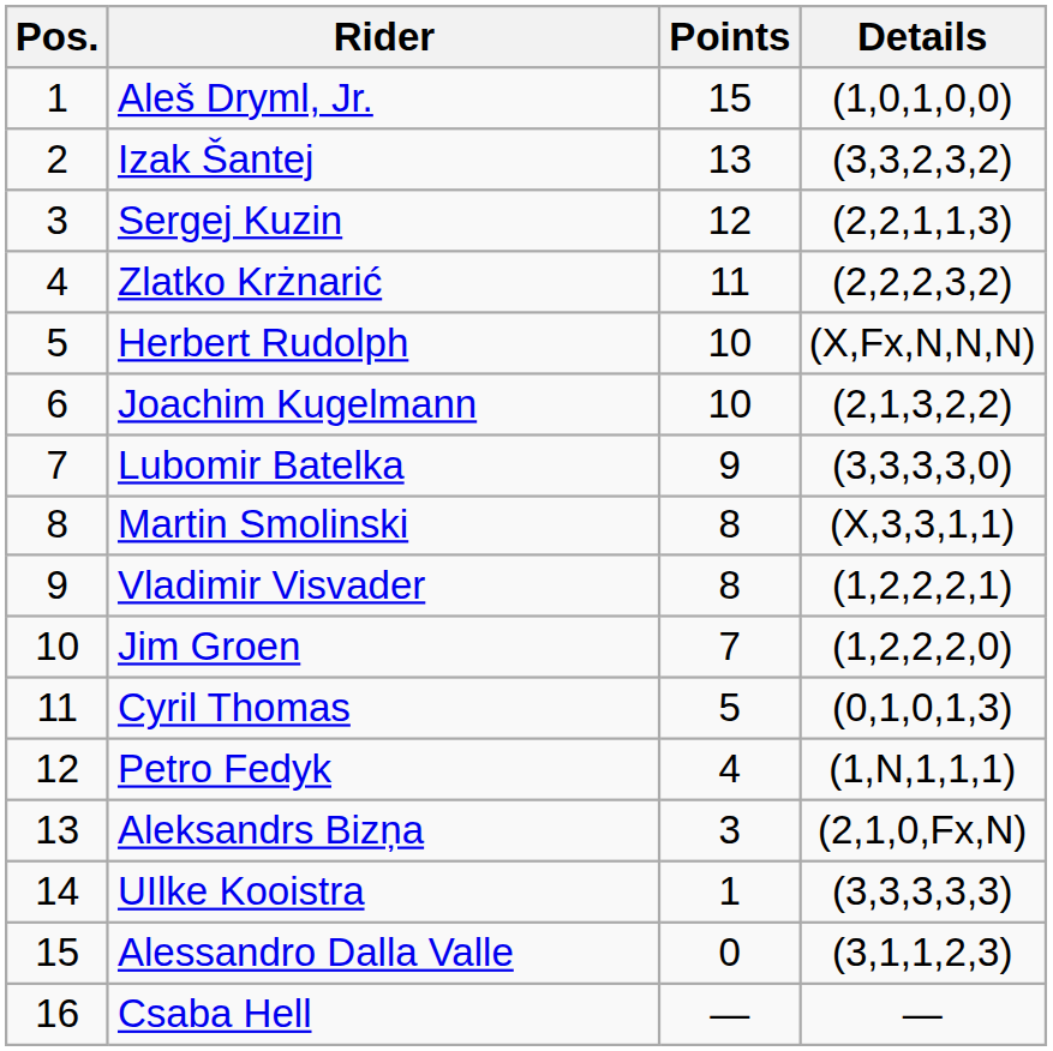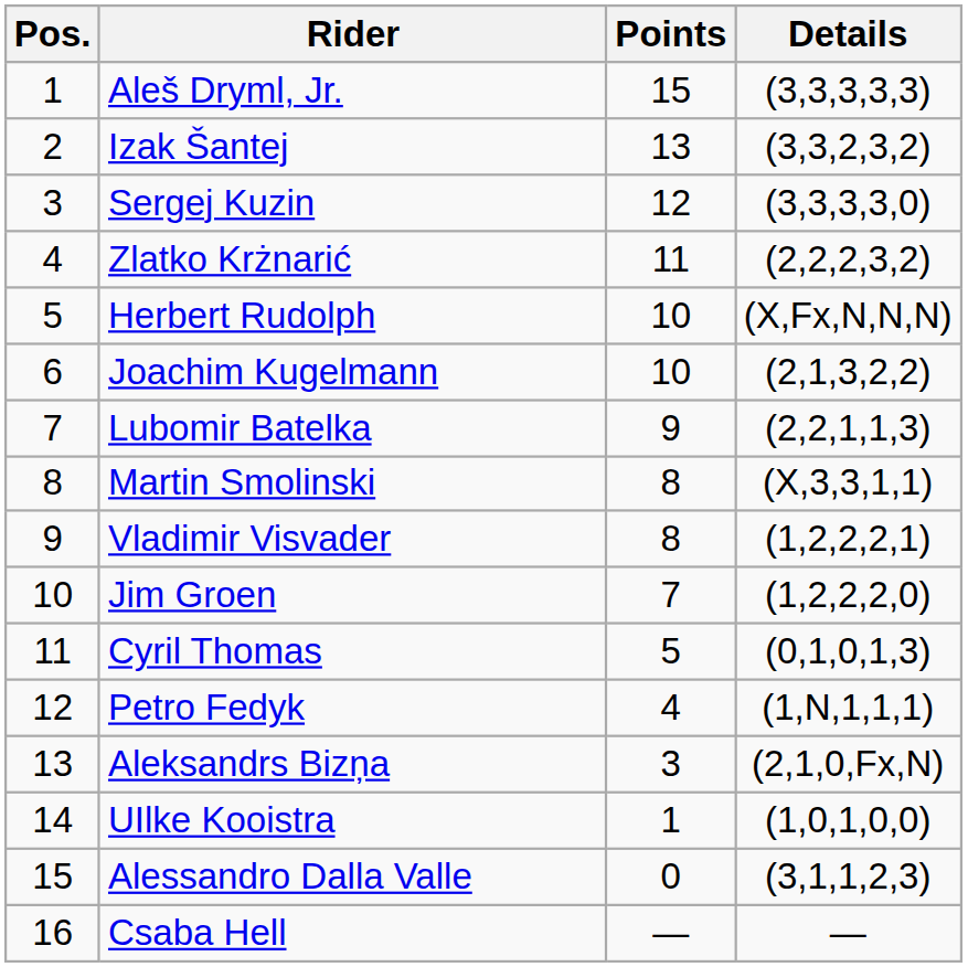 <table class=wikitable style="font-size:93%;">
 <tr>
 <th width=25px>Pos.</th>
 <th style="width:200px;">Rider</th>
 <th width=40px>Points</th>
 <th width=70px>Details</th>
 </tr>
 <tr align=center >
 <td>1</td>
 <td align=left> <a href='#'>Aleš Dryml, Jr.</a></td>
 <td>15</td>
-<td>(1,0,1,0,0)</td>
+<td>(3,3,3,3,3)</td>
 </tr>
 <tr align=center >
 <td>2</td>
 <td align=left> <a href='#'>Izak Šantej</a></td>
 <td>13</td>
 <td>(3,3,2,3,2)</td>
 </tr>
 <tr align=center >
 <td>3</td>
 <td align=left> <a href='#'>Sergej Kuzin</a></td>
 <td>12</td>
-<td>(2,2,1,1,3)</td>
+<td>(3,3,3,3,0)</td>
 </tr>
 <tr align=center >
 <td>4</td>
 <td align=left> <a href='#'>Zlatko Krżnarić</a></td>
 <td>11</td>
 <td>(2,2,2,3,2)</td>
 </tr>
 <tr align=center>
 <td>5</td>
 <td align=left> <a href='#'>Herbert Rudolph</a></td>
 <td>10</td>
 <td>(X,Fx,N,N,N)</td>
 </tr>
 <tr align=center >
 <td>6</td>
 <td align=left> <a href='#'>Joachim Kugelmann</a></td>
 <td>10</td>
 <td>(2,1,3,2,2)</td>
 </tr>
 <tr align=center >
 <td>7</td>
 <td align=left> <a href='#'>Lubomir Batelka</a></td>
 <td>9</td>
-<td>(3,3,3,3,0)</td>
+<td>(2,2,1,1,3)</td>
 </tr>
 <tr align=center>
 <td>8</td>
 <td align=left> <a href='#'>Martin Smolinski</a></td>
 <td>8</td>
 <td>(X,3,3,1,1)</td>
 </tr>
 <tr align=center >
 <td>9</td>
 <td align=left> <a href='#'>Vladimir Visvader</a></td>
 <td>8</td>
 <td>(1,2,2,2,1)</td>
 </tr>
 <tr align=center >
 <td>10</td>
 <td align=left> <a href='#'>Jim Groen</a></td>
 <td>7</td>
 <td>(1,2,2,2,0)</td>
 </tr>
 <tr align=center>
 <td>11</td>
 <td align=left> <a href='#'>Cyril Thomas</a></td>
 <td>5</td>
 <td>(0,1,0,1,3)</td>
 </tr>
 <tr align=center >
 <td>12</td>
 <td align=left> <a href='#'>Petro Fedyk</a></td>
 <td>4</td>
 <td>(1,N,1,1,1)</td>
 </tr>
 <tr align=center>
 <td>13</td>
 <td align=left> <a href='#'>Aleksandrs Bizņa</a></td>
 <td>3</td>
 <td>(2,1,0,Fx,N)</td>
 </tr>
 <tr align=center>
 <td>14</td>
 <td align=left> <a href='#'>UIlke Kooistra</a></td>
 <td>1</td>
-<td>(3,3,3,3,3)</td>
+<td>(1,0,1,0,0)</td>
 </tr>
 <tr align=center>
 <td>15</td>
 <td align=left> <a href='#'>Alessandro Dalla Valle</a></td>
 <td>0</td>
 <td>(3,1,1,2,3)</td>
 </tr>
 <tr align=center>
 <td>16</td>
 <td align=left> <a href='#'>Csaba Hell</a></td>
 <td>—</td>
 <td>—</td>
 </tr>
 </table>
